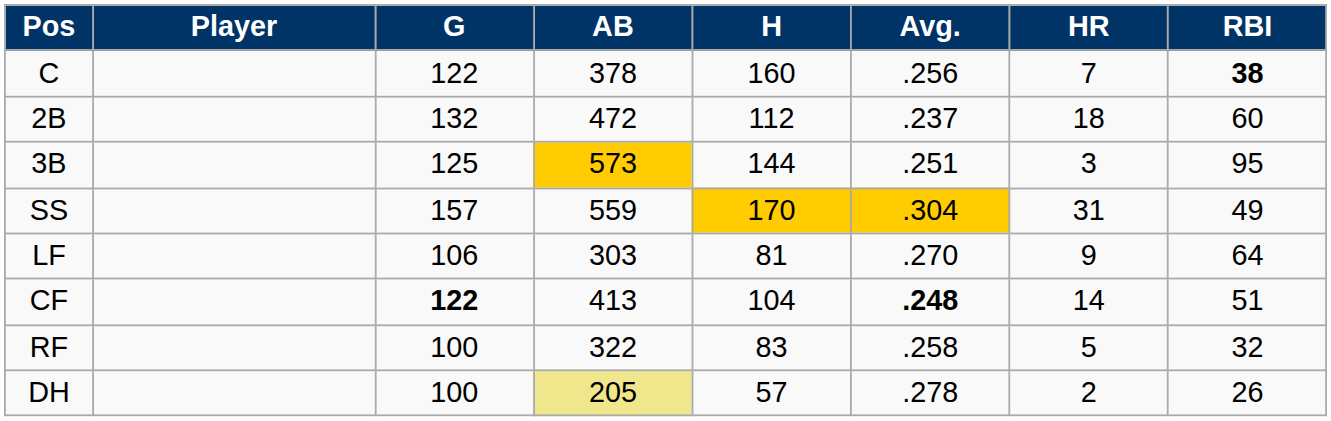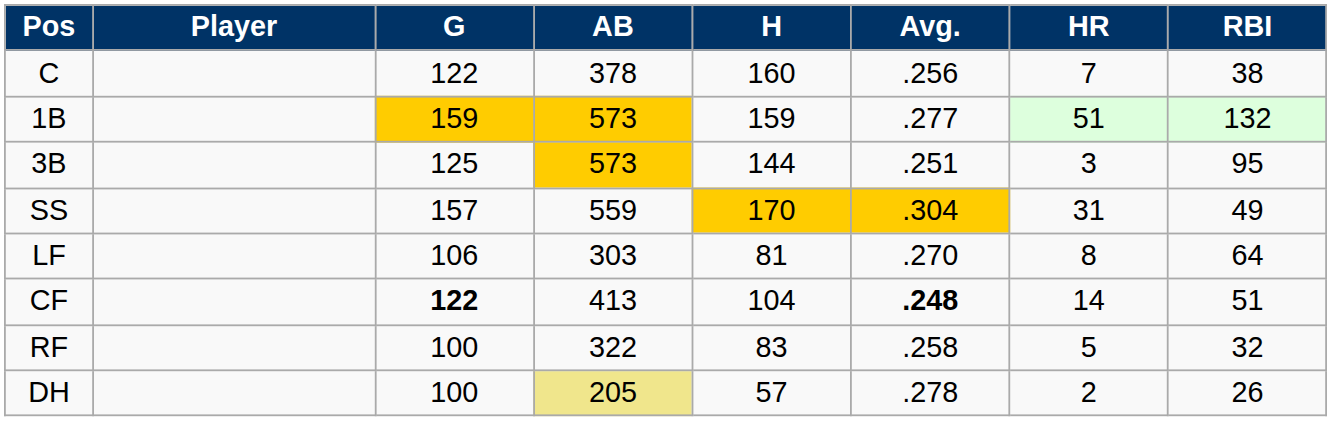 <table class="wikitable sortable">
 <tr>
 <th style="background:#036; color:white; width:5%;">Pos</th>
 <th style="background:#036; color:white; width:16%;">Player</th>
 <th style="background:#036; color:white; width:9%;">G</th>
 <th style="background:#036; color:white; width:9%;">AB</th>
 <th style="background:#036; color:white; width:9%;">H</th>
 <th style="background:#036; color:white; width:9%;">Avg.</th>
 <th style="background:#036; color:white; width:9%;">HR</th>
 <th style="background:#036; color:white; width:9%;">RBI</th>
 </tr>
 <tr style="text-align:center;">
 <td>C</td>
 <td></td>
 <td>122</td>
 <td>378</td>
 <td>160</td>
 <td>.256</td>
 <td>7</td>
-<td><strong>38</strong></td>
+<td>38</td>
 </tr>
 <tr style="text-align:center;">
-<td>2B</td>
+<td>1B</td>
 <td></td>
-<td>132</td>
-<td>472</td>
-<td>112</td>
-<td>.237</td>
-<td>18</td>
-<td>60</td>
+<td style="background:#fc0;">159</td>
+<td style="background:#fc0;">573</td>
+<td>159</td>
+<td>.277</td>
+<td style="background:#DDFFDD;">51</td>
+<td style="background:#DDFFDD;">132</td>
 </tr>
 <tr style="text-align:center;">
 <td>3B</td>
 <td></td>
 <td>125</td>
 <td style="background:#fc0;">573</td>
 <td>144</td>
 <td>.251</td>
 <td>3</td>
 <td>95</td>
 </tr>
 <tr style="text-align:center;">
 <td>SS</td>
 <td></td>
 <td>157</td>
 <td>559</td>
 <td style="background:#fc0;">170</td>
 <td style="background:#fc0;">.304</td>
 <td>31</td>
 <td>49</td>
 </tr>
 <tr style="text-align:center;">
 <td>LF</td>
 <td></td>
 <td>106</td>
 <td>303</td>
 <td>81</td>
 <td>.270</td>
-<td>9</td>
+<td>8</td>
 <td>64</td>
 </tr>
 <tr style="text-align:center;">
 <td>CF</td>
 <td></td>
 <td><strong>122</strong></td>
 <td>413</td>
 <td>104</td>
 <td><strong>.248</strong></td>
 <td>14</td>
 <td>51</td>
 </tr>
 <tr style="text-align:center;">
 <td>RF</td>
 <td></td>
 <td>100</td>
 <td>322</td>
 <td>83</td>
 <td>.258</td>
 <td>5</td>
 <td>32</td>
 </tr>
 <tr style="text-align:center;">
 <td>DH</td>
 <td></td>
 <td>100</td>
 <td style="background: khaki;">205</td>
 <td>57</td>
 <td>.278</td>
 <td>2</td>
 <td>26</td>
 </tr>
 </table>
